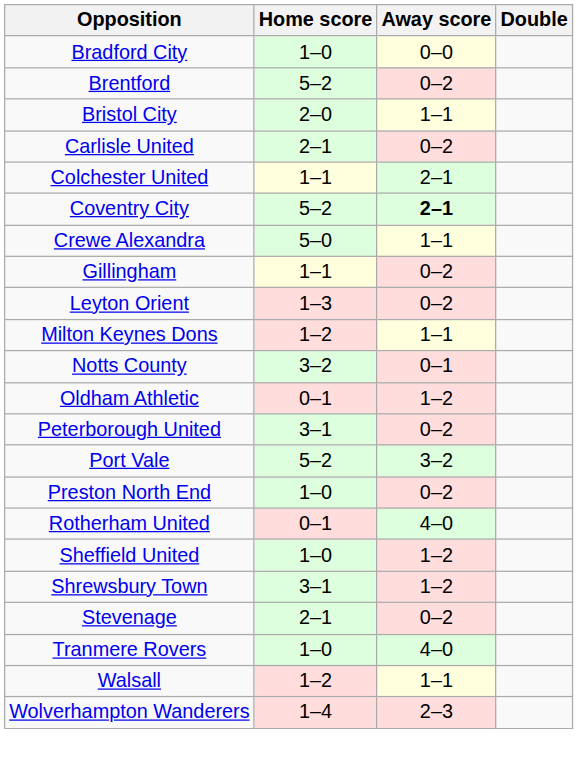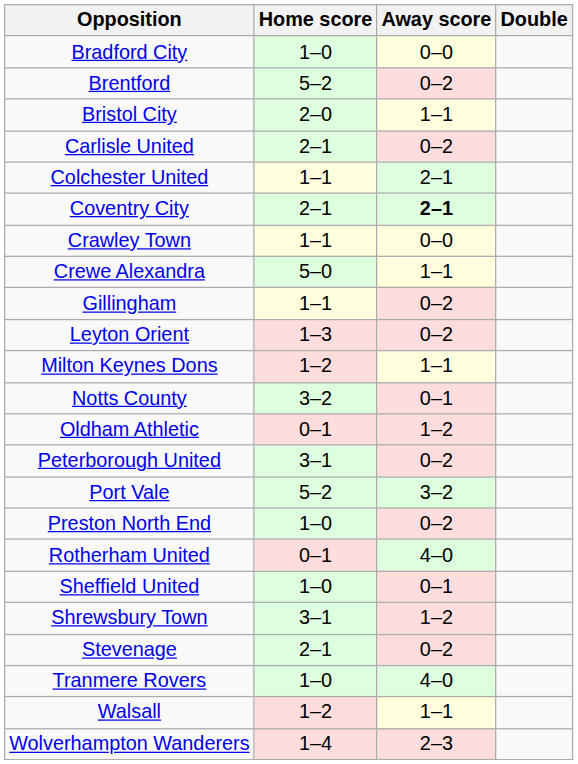 <table class="wikitable" style="text-align: center;">
 <tr>
 <th>Opposition</th>
 <th>Home score</th>
 <th>Away score</th>
 <th>Double</th>
 </tr>
 <tr>
 <td><a href='#'>Bradford City</a></td>
 <td style="background:#dfd; text-align:center;">1–0</td>
 <td style="background:#ffd;">0–0</td>
 <td></td>
 </tr>
 <tr>
 <td><a href='#'>Brentford</a></td>
 <td style="background:#dfd; text-align:center;">5–2</td>
 <td style="background:#fdd;">0–2</td>
 <td></td>
 </tr>
 <tr>
 <td><a href='#'>Bristol City</a></td>
 <td style="background:#dfd; text-align:center;">2–0</td>
 <td style="background:#ffd;">1–1</td>
 <td></td>
 </tr>
 <tr>
 <td><a href='#'>Carlisle United</a></td>
 <td style="background:#dfd; text-align:center;">2–1</td>
 <td style="background:#fdd;">0–2</td>
 <td></td>
 </tr>
 <tr>
 <td><a href='#'>Colchester United</a></td>
 <td style="background:#ffd;">1–1</td>
 <td style="background:#dfd; text-align:center;">2–1</td>
 <td></td>
 </tr>
 <tr>
 <td><a href='#'>Coventry City</a></td>
-<td style="background:#dfd; text-align:center;">5–2</td>
+<td style="background:#dfd; text-align:center;">2–1</td>
 <td style="background:#dfd; text-align:center;"><strong>2–1</strong></td>
+<td></td>
+</tr>
+<tr>
+<td><a href='#'>Crawley Town</a></td>
+<td style="background:#ffd;">1–1</td>
+<td style="background:#ffd;">0–0</td>
 <td></td>
 </tr>
 <tr>
 <td><a href='#'>Crewe Alexandra</a></td>
 <td style="background:#dfd; text-align:center;">5–0</td>
 <td style="background:#ffd;">1–1</td>
 <td></td>
 </tr>
 <tr>
 <td><a href='#'>Gillingham</a></td>
 <td style="background:#ffd;">1–1</td>
 <td style="background:#fdd;">0–2</td>
 <td></td>
 </tr>
 <tr>
 <td><a href='#'>Leyton Orient</a></td>
 <td style="background:#fdd;">1–3</td>
 <td style="background:#fdd;">0–2</td>
 <td></td>
 </tr>
 <tr>
 <td><a href='#'>Milton Keynes Dons</a></td>
 <td style="background:#fdd;">1–2</td>
 <td style="background:#ffd;">1–1</td>
 <td></td>
 </tr>
 <tr>
 <td><a href='#'>Notts County</a></td>
 <td style="background:#dfd; text-align:center;">3–2</td>
 <td style="background:#fdd;">0–1</td>
 <td></td>
 </tr>
 <tr>
 <td><a href='#'>Oldham Athletic</a></td>
 <td style="background:#fdd;">0–1</td>
 <td style="background:#fdd;">1–2</td>
 <td></td>
 </tr>
 <tr>
 <td><a href='#'>Peterborough United</a></td>
 <td style="background:#dfd; text-align:center;">3–1</td>
 <td style="background:#fdd;">0–2</td>
 <td></td>
 </tr>
 <tr>
 <td><a href='#'>Port Vale</a></td>
 <td style="background:#dfd; text-align:center;">5–2</td>
 <td style="background:#dfd; text-align:center;">3–2</td>
 <td></td>
 </tr>
 <tr>
 <td><a href='#'>Preston North End</a></td>
 <td style="background:#dfd; text-align:center;">1–0</td>
 <td style="background:#fdd;">0–2</td>
 <td></td>
 </tr>
 <tr>
 <td><a href='#'>Rotherham United</a></td>
 <td style="background:#fdd;">0–1</td>
 <td style="background:#dfd; text-align:center;">4–0</td>
 <td></td>
 </tr>
 <tr>
 <td><a href='#'>Sheffield United</a></td>
 <td style="background:#dfd; text-align:center;">1–0</td>
-<td style="background:#fdd;">1–2</td>
+<td style="background:#fdd;">0–1</td>
 <td></td>
 </tr>
 <tr>
 <td><a href='#'>Shrewsbury Town</a></td>
 <td style="background:#dfd; text-align:center;">3–1</td>
 <td style="background:#fdd;">1–2</td>
 <td></td>
 </tr>
 <tr>
 <td><a href='#'>Stevenage</a></td>
 <td style="background:#dfd; text-align:center;">2–1</td>
 <td style="background:#fdd;">0–2</td>
 <td></td>
 </tr>
 <tr>
 <td><a href='#'>Tranmere Rovers</a></td>
 <td style="background:#dfd; text-align:center;">1–0</td>
 <td style="background:#dfd; text-align:center;">4–0</td>
 <td></td>
 </tr>
 <tr>
 <td><a href='#'>Walsall</a></td>
 <td style="background:#fdd;">1–2</td>
 <td style="background:#ffd;">1–1</td>
 <td></td>
 </tr>
 <tr>
 <td><a href='#'>Wolverhampton Wanderers</a></td>
 <td style="background:#fdd;">1–4</td>
 <td style="background:#fdd;">2–3</td>
 <td></td>
 </tr>
 <tr>
 </tr>
 </table>
